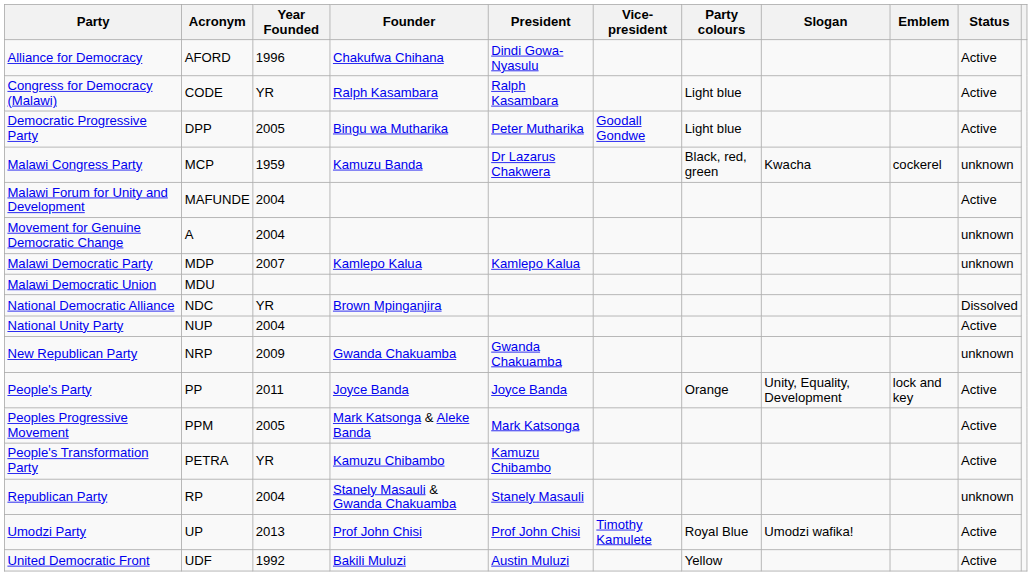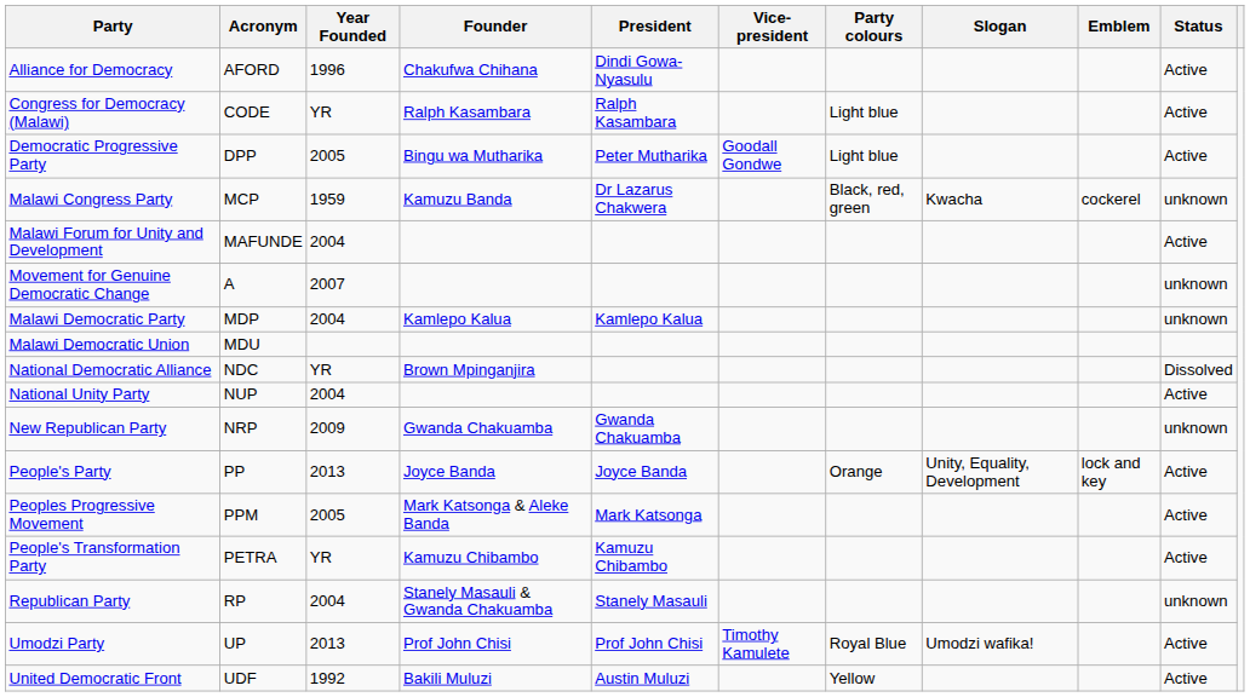 <table class="wikitable sortable">
 <tr>
 <th><strong>Party</strong></th>
 <th>Acronym</th>
 <th>Year Founded</th>
 <th>Founder</th>
 <th>President</th>
 <th>Vice-president</th>
 <th>Party colours</th>
 <th>Slogan</th>
 <th>Emblem</th>
 <th>Status</th>
 <th></th>
 </tr>
 <tr>
 <td><a href='#'>Alliance for Democracy</a></td>
 <td>AFORD</td>
 <td>1996</td>
 <td><a href='#'>Chakufwa Chihana</a></td>
 <td><a href='#'>Dindi Gowa-Nyasulu</a></td>
 <td></td>
 <td></td>
 <td></td>
 <td></td>
 <td>Active</td>
 </tr>
 <tr>
 <td><a href='#'>Congress for Democracy (Malawi)</a></td>
 <td>CODE</td>
 <td>YR</td>
 <td><a href='#'>Ralph Kasambara</a></td>
 <td><a href='#'>Ralph Kasambara</a></td>
 <td></td>
 <td>Light blue</td>
 <td></td>
 <td></td>
 <td>Active</td>
 </tr>
 <tr>
 <td><a href='#'>Democratic Progressive Party</a></td>
 <td>DPP</td>
 <td>2005</td>
 <td><a href='#'>Bingu wa Mutharika</a></td>
 <td><a href='#'>Peter Mutharika</a></td>
 <td><a href='#'>Goodall Gondwe</a></td>
 <td>Light blue</td>
 <td></td>
 <td></td>
 <td>Active</td>
 </tr>
 <tr>
 <td><a href='#'>Malawi Congress Party</a></td>
 <td>MCP</td>
 <td>1959</td>
 <td><a href='#'>Kamuzu Banda</a></td>
 <td><a href='#'>Dr Lazarus Chakwera</a></td>
 <td></td>
 <td>Black, red, green</td>
 <td>Kwacha</td>
 <td>cockerel</td>
 <td>unknown</td>
 </tr>
 <tr>
 <td><a href='#'>Malawi Forum for Unity and Development</a></td>
 <td>MAFUNDE</td>
 <td>2004</td>
 <td></td>
 <td></td>
 <td></td>
 <td></td>
 <td></td>
 <td></td>
 <td>Active</td>
 </tr>
 <tr>
 <td><a href='#'>Movement for Genuine Democratic Change</a></td>
 <td>A</td>
-<td>2004</td>
+<td>2007</td>
 <td></td>
 <td></td>
 <td></td>
 <td></td>
 <td></td>
 <td></td>
 <td>unknown</td>
 </tr>
 <tr>
 <td><a href='#'>Malawi Democratic Party</a></td>
 <td>MDP</td>
-<td>2007</td>
+<td>2004</td>
 <td><a href='#'>Kamlepo Kalua</a></td>
 <td><a href='#'>Kamlepo Kalua</a></td>
 <td></td>
 <td></td>
 <td></td>
 <td></td>
 <td>unknown</td>
 </tr>
 <tr>
 <td><a href='#'>Malawi Democratic Union</a></td>
 <td>MDU</td>
 <td></td>
 <td></td>
 <td></td>
 <td></td>
 <td></td>
 <td></td>
 <td></td>
 <td></td>
 </tr>
 <tr>
 <td><a href='#'>National Democratic Alliance</a></td>
 <td>NDC</td>
 <td>YR</td>
 <td><a href='#'>Brown Mpinganjira</a></td>
 <td></td>
 <td></td>
 <td></td>
 <td></td>
 <td></td>
 <td>Dissolved</td>
 </tr>
 <tr>
 <td><a href='#'>National Unity Party</a></td>
 <td>NUP</td>
 <td>2004</td>
 <td></td>
 <td></td>
 <td></td>
 <td></td>
 <td></td>
 <td></td>
 <td>Active</td>
 </tr>
 <tr>
 <td><a href='#'>New Republican Party</a></td>
 <td>NRP</td>
 <td>2009</td>
 <td><a href='#'>Gwanda Chakuamba</a></td>
 <td><a href='#'>Gwanda Chakuamba</a></td>
 <td></td>
 <td></td>
 <td></td>
 <td></td>
 <td>unknown</td>
 </tr>
 <tr>
 <td><a href='#'>People's Party</a></td>
 <td>PP</td>
-<td>2011</td>
+<td>2013</td>
 <td><a href='#'>Joyce Banda</a></td>
 <td><a href='#'>Joyce Banda</a></td>
 <td></td>
 <td>Orange</td>
 <td>Unity, Equality, Development</td>
 <td>lock and key</td>
 <td>Active</td>
 </tr>
 <tr>
 <td><a href='#'>Peoples Progressive Movement</a></td>
 <td>PPM</td>
 <td>2005</td>
 <td><a href='#'>Mark Katsonga</a> & <a href='#'>Aleke Banda</a></td>
 <td><a href='#'>Mark Katsonga</a></td>
 <td></td>
 <td></td>
 <td></td>
 <td></td>
 <td>Active</td>
 </tr>
 <tr>
 <td><a href='#'>People's Transformation Party</a></td>
 <td>PETRA</td>
 <td>YR</td>
 <td><a href='#'>Kamuzu Chibambo</a></td>
 <td><a href='#'>Kamuzu Chibambo</a></td>
 <td></td>
 <td></td>
 <td></td>
 <td></td>
 <td>Active</td>
 </tr>
 <tr>
 <td><a href='#'>Republican Party</a></td>
 <td>RP</td>
 <td>2004</td>
 <td><a href='#'>Stanely Masauli</a> & <a href='#'>Gwanda Chakuamba</a></td>
 <td><a href='#'>Stanely Masauli</a></td>
 <td></td>
 <td></td>
 <td></td>
 <td></td>
 <td>unknown</td>
 </tr>
 <tr>
 <td><a href='#'>Umodzi Party</a></td>
 <td>UP</td>
 <td>2013</td>
 <td><a href='#'>Prof John Chisi</a></td>
 <td><a href='#'>Prof John Chisi</a></td>
 <td><a href='#'>Timothy Kamulete</a></td>
 <td>Royal Blue</td>
 <td>Umodzi wafika!</td>
 <td></td>
 <td>Active</td>
 </tr>
 <tr>
 <td><a href='#'>United Democratic Front</a></td>
 <td>UDF</td>
 <td>1992</td>
 <td><a href='#'>Bakili Muluzi</a></td>
 <td><a href='#'>Austin Muluzi</a></td>
 <td></td>
 <td>Yellow</td>
 <td></td>
 <td></td>
 <td>Active</td>
 </tr>
 </table>
